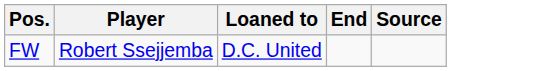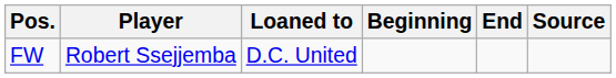 <table class="wikitable sortable" style="text-align: left">
 <tr>
 <th>Pos.</th>
 <th>Player</th>
 <th>Loaned to</th>
+<th>Beginning</th>
 <th>End</th>
 <th>Source</th>
 </tr>
 <tr>
 <td><a href='#'>FW</a></td>
 <td><a href='#'>Robert Ssejjemba</a> </td>
 <td><a href='#'>D.C. United</a> </td>
 <td></td>
 <td></td>
+<td></td>
 </tr>
 </table>
